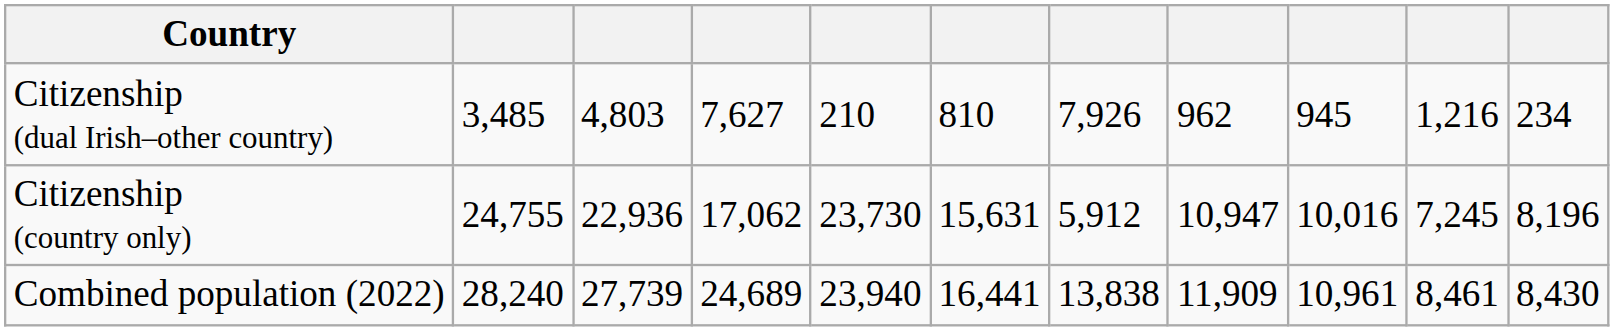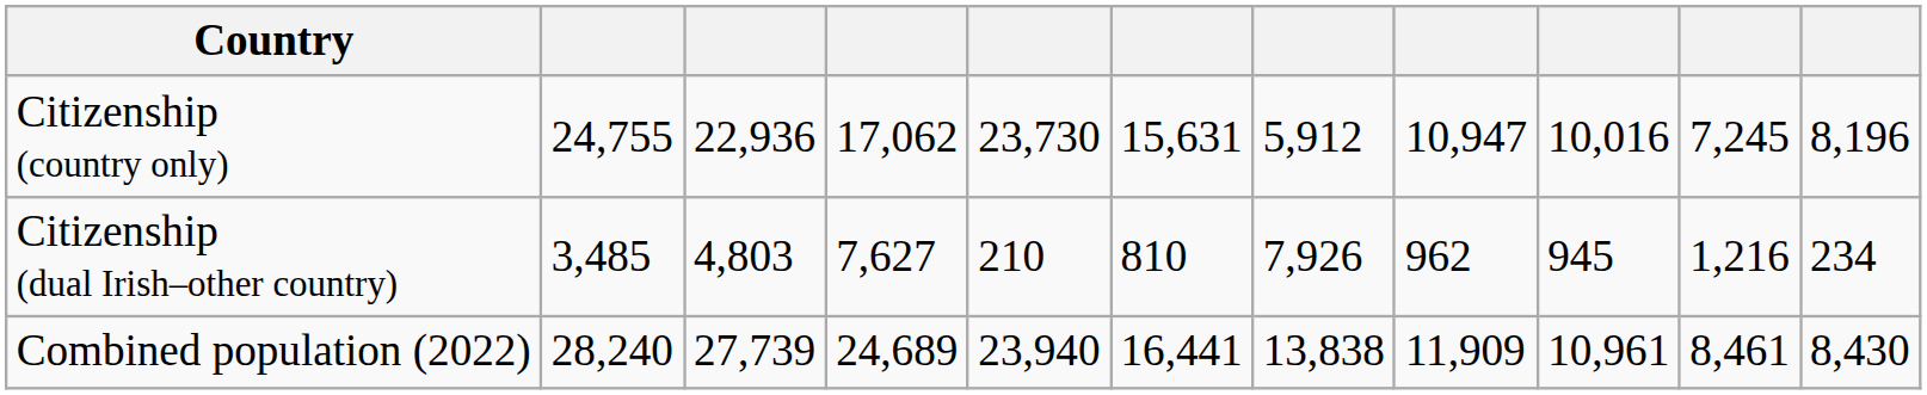 <table class="wikitable">
 <tr>
 <th>Country</th>
 <th></th>
 <th></th>
 <th></th>
 <th></th>
 <th></th>
 <th></th>
 <th></th>
 <th></th>
 <th></th>
 <th><small></small></th>
 </tr>
 <tr>
+<td>Citizenship <br> <small>(country only)</small></td>
+<td>24,755</td>
+<td>22,936</td>
+<td>17,062</td>
+<td>23,730</td>
+<td>15,631</td>
+<td>5,912</td>
+<td>10,947</td>
+<td>10,016</td>
+<td>7,245</td>
+<td>8,196</td>
+</tr>
+<tr>
 <td>Citizenship <br> <small>(dual Irish–other country)</small></td>
 <td>3,485</td>
 <td>4,803</td>
 <td>7,627</td>
 <td>210</td>
 <td>810</td>
 <td>7,926</td>
 <td>962</td>
 <td>945</td>
 <td>1,216</td>
 <td>234</td>
-</tr>
-<tr>
-<td>Citizenship <br> <small>(country only)</small></td>
-<td>24,755</td>
-<td>22,936</td>
-<td>17,062</td>
-<td>23,730</td>
-<td>15,631</td>
-<td>5,912</td>
-<td>10,947</td>
-<td>10,016</td>
-<td>7,245</td>
-<td>8,196</td>
 </tr>
 <tr>
 <td>Combined population (2022)</td>
 <td>28,240</td>
 <td>27,739</td>
 <td>24,689</td>
 <td>23,940</td>
 <td>16,441</td>
 <td>13,838</td>
 <td>11,909</td>
 <td>10,961</td>
 <td>8,461</td>
 <td>8,430</td>
 </tr>
 </table>
